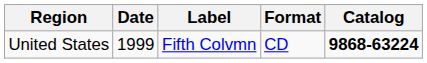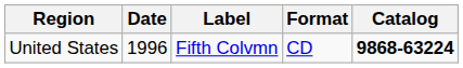 <table class="wikitable">
 <tr>
 <th>Region</th>
 <th>Date</th>
 <th>Label</th>
 <th>Format</th>
 <th>Catalog</th>
 </tr>
 <tr>
 <td>United States</td>
-<td>1999</td>
+<td>1996</td>
 <td><a href='#'>Fifth Colvmn</a></td>
 <td><a href='#'>CD</a></td>
 <td><strong>9868-63224</strong></td>
 </tr>
 </table>
